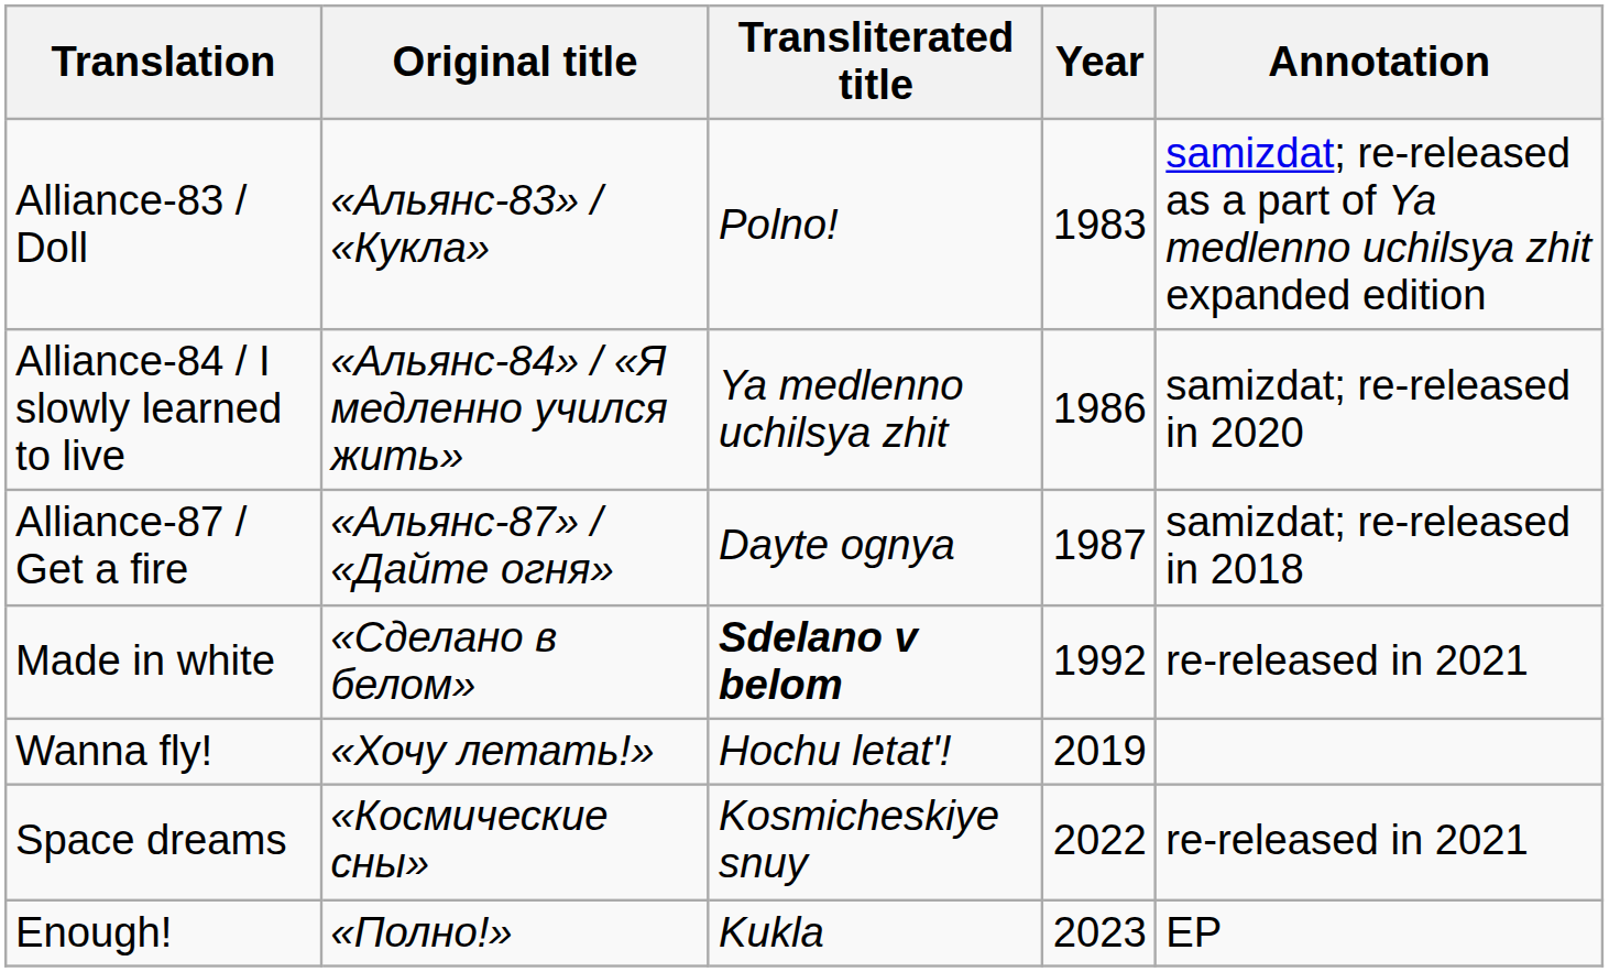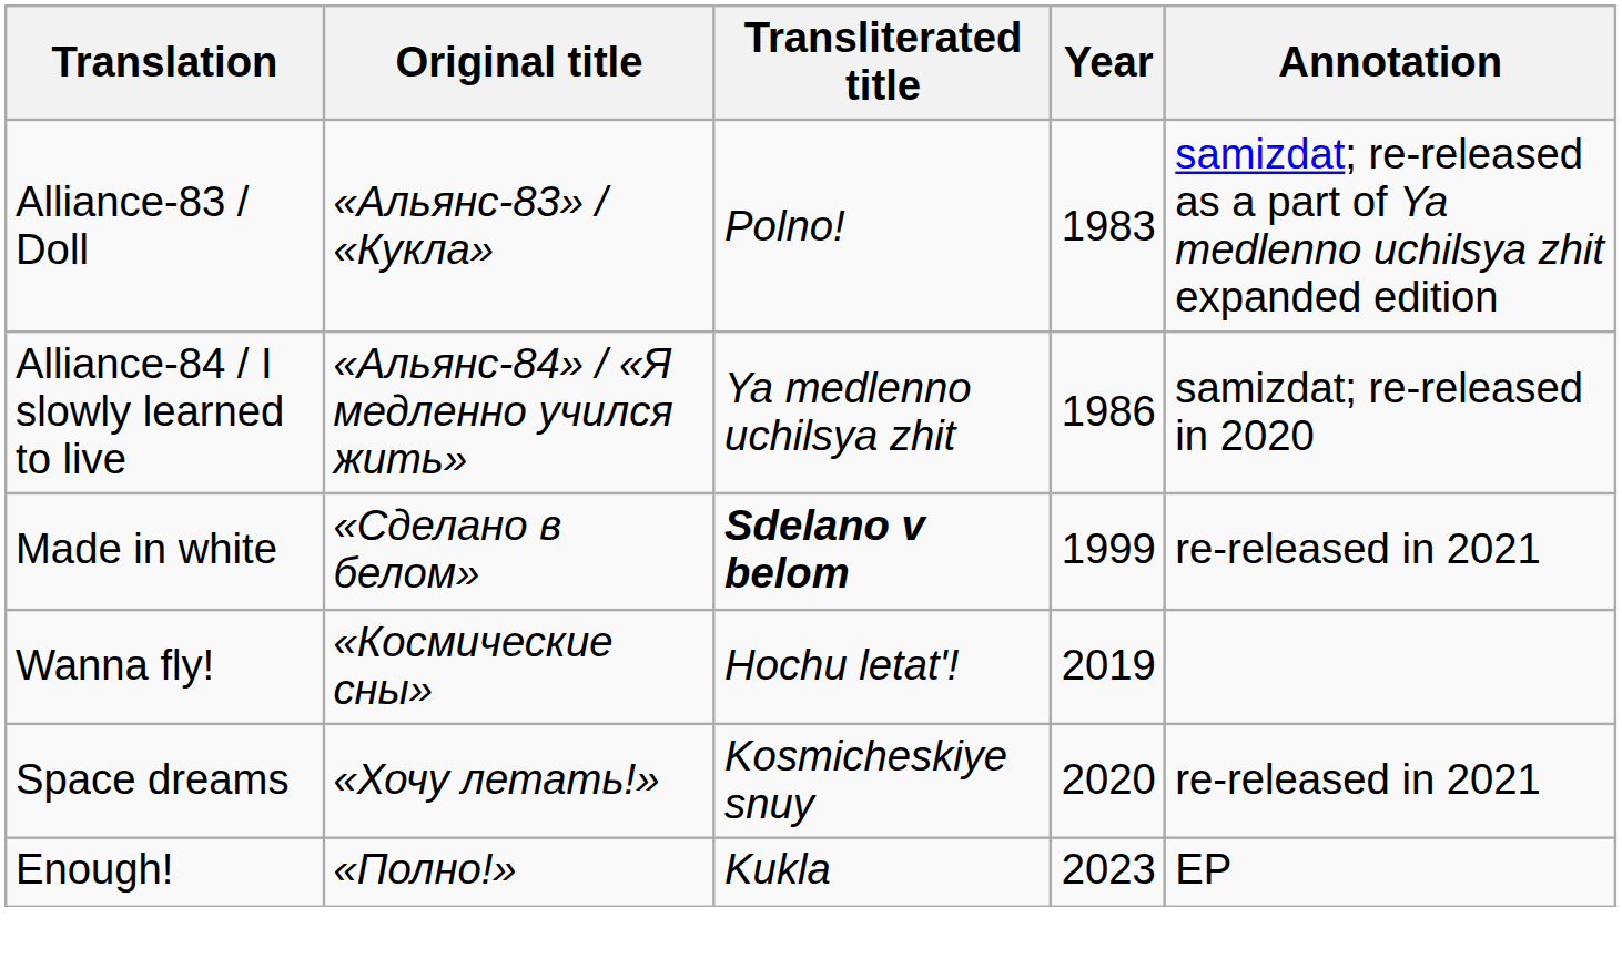 <table class="wikitable">
 <tr>
 <th>Translation</th>
 <th>Original title</th>
 <th>Transliterated title</th>
 <th>Year</th>
 <th>Annotation</th>
 </tr>
 <tr>
 <td>Alliance-83 / Doll</td>
 <td><em>«Альянс-83» / «Кукла»</em></td>
 <td><em>Polno!</em></td>
 <td>1983</td>
 <td><a href='#'>samizdat</a>; re-released as a part of <em>Ya medlenno uchilsya zhit</em> expanded edition</td>
 </tr>
 <tr>
 <td>Alliance-84 / I slowly learned to live</td>
 <td><em>«Альянс-84» / «Я медленно учился жить»</em></td>
 <td><em>Ya medlenno uchilsya zhit</em></td>
 <td>1986</td>
 <td>samizdat; re-released in 2020</td>
 </tr>
 <tr>
-<td>Alliance-87 / Get a fire</td>
-<td><em>«Альянс-87» / «Дайте огня»</em></td>
-<td><em>Dayte ognya</em></td>
-<td>1987</td>
-<td>samizdat; re-released in 2018</td>
-</tr>
-<tr>
 <td>Made in white</td>
 <td><em>«Сделано в белом»</em></td>
 <td><strong><em>Sdelano v belom</em></strong></td>
-<td>1992</td>
+<td>1999</td>
 <td>re-released in 2021</td>
 </tr>
 <tr>
 <td>Wanna fly!</td>
-<td><em>«Хочу летать!»</em></td>
+<td><em>«Космические сны»</em></td>
 <td><em>Hochu letat'!</em></td>
 <td>2019</td>
 <td></td>
 </tr>
 <tr>
 <td>Space dreams</td>
-<td><em>«Космические сны»</em></td>
+<td><em>«Хочу летать!»</em></td>
 <td><em>Kosmicheskiye snuy</em></td>
-<td>2022</td>
+<td>2020</td>
 <td>re-released in 2021</td>
 </tr>
 <tr>
 <td>Enough!</td>
 <td><em>«Полно!»</em></td>
 <td><em>Kukla</em></td>
 <td>2023</td>
 <td>EP</td>
 </tr>
 </table>
